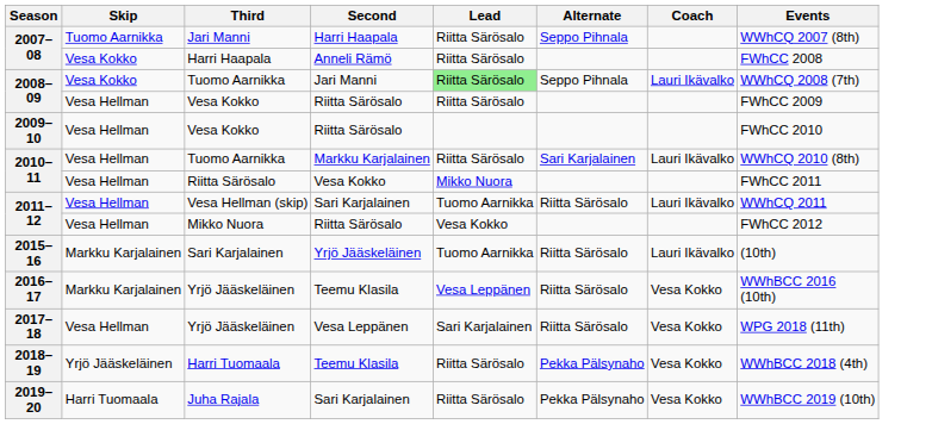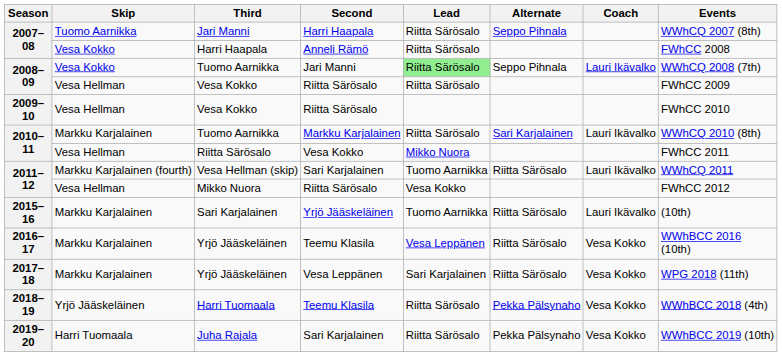 <table class="wikitable">
 <tr>
 <th scope="col" width=60>Season</th>
 <th scope="col">Skip</th>
 <th scope="col">Third</th>
 <th scope="col">Second</th>
 <th scope="col">Lead</th>
 <th scope="col">Alternate</th>
 <th scope="col">Coach</th>
 <th scope="col">Events</th>
 </tr>
 <tr>
 <th scope="row" rowspan=2>2007–08</th>
 <td><a href='#'>Tuomo Aarnikka</a></td>
 <td><a href='#'>Jari Manni</a></td>
 <td><a href='#'>Harri Haapala</a></td>
 <td>Riitta Särösalo</td>
 <td><a href='#'>Seppo Pihnala</a></td>
 <td></td>
 <td><a href='#'>WWhCQ 2007</a> (8th)</td>
 </tr>
 <tr>
 <td><a href='#'>Vesa Kokko</a></td>
 <td>Harri Haapala</td>
 <td><a href='#'>Anneli Rämö</a></td>
 <td>Riitta Särösalo</td>
 <td></td>
 <td></td>
 <td><a href='#'>FWhCC</a> 2008 </td>
 </tr>
 <tr>
 <th scope="row" rowspan=2>2008–09</th>
 <td><a href='#'>Vesa Kokko</a></td>
 <td>Tuomo Aarnikka</td>
 <td>Jari Manni</td>
 <td style="background: lightgreen;">Riitta Särösalo</td>
 <td>Seppo Pihnala</td>
 <td><a href='#'>Lauri Ikävalko</a></td>
 <td><a href='#'>WWhCQ 2008</a> (7th)</td>
 </tr>
 <tr>
 <td>Vesa Hellman</td>
 <td>Vesa Kokko</td>
 <td>Riitta Särösalo</td>
 <td>Riitta Särösalo</td>
 <td></td>
 <td></td>
 <td>FWhCC 2009 </td>
 </tr>
 <tr>
 <th scope="row">2009–10</th>
 <td>Vesa Hellman</td>
 <td>Vesa Kokko</td>
 <td>Riitta Särösalo</td>
 <td></td>
 <td></td>
 <td></td>
 <td>FWhCC 2010 </td>
 </tr>
 <tr>
 <th scope="row" rowspan=2>2010–11</th>
-<td>Vesa Hellman</td>
+<td>Markku Karjalainen</td>
 <td>Tuomo Aarnikka</td>
 <td><a href='#'>Markku Karjalainen</a></td>
 <td>Riitta Särösalo</td>
 <td><a href='#'>Sari Karjalainen</a></td>
 <td>Lauri Ikävalko</td>
 <td><a href='#'>WWhCQ 2010</a> (8th)</td>
 </tr>
 <tr>
 <td>Vesa Hellman</td>
 <td>Riitta Särösalo</td>
 <td>Vesa Kokko</td>
 <td><a href='#'>Mikko Nuora</a></td>
 <td></td>
 <td></td>
 <td>FWhCC 2011 </td>
 </tr>
 <tr>
 <th scope="row" rowspan=2>2011–12</th>
-<td><a href='#'>Vesa Hellman</a></td>
+<td>Markku Karjalainen (fourth)</td>
 <td>Vesa Hellman (skip)</td>
 <td>Sari Karjalainen</td>
 <td>Tuomo Aarnikka</td>
 <td>Riitta Särösalo</td>
 <td>Lauri Ikävalko</td>
 <td><a href='#'>WWhCQ 2011</a> </td>
 </tr>
 <tr>
 <td>Vesa Hellman</td>
 <td>Mikko Nuora</td>
 <td>Riitta Särösalo</td>
 <td>Vesa Kokko</td>
 <td></td>
 <td></td>
 <td>FWhCC 2012 </td>
 </tr>
 <tr>
 <th scope="row">2015–16</th>
 <td>Markku Karjalainen</td>
 <td>Sari Karjalainen</td>
 <td><a href='#'>Yrjö Jääskeläinen</a></td>
 <td>Tuomo Aarnikka</td>
 <td>Riitta Särösalo</td>
 <td>Lauri Ikävalko</td>
 <td> (10th)</td>
 </tr>
 <tr>
 <th scope="row">2016–17</th>
 <td>Markku Karjalainen</td>
 <td>Yrjö Jääskeläinen</td>
 <td>Teemu Klasila</td>
 <td><a href='#'>Vesa Leppänen</a></td>
 <td>Riitta Särösalo</td>
 <td>Vesa Kokko</td>
 <td><a href='#'>WWhBCC 2016</a> <br> (10th)</td>
 </tr>
 <tr>
 <th scope="row">2017–18</th>
-<td>Vesa Hellman</td>
+<td>Markku Karjalainen</td>
 <td>Yrjö Jääskeläinen</td>
 <td>Vesa Leppänen</td>
 <td>Sari Karjalainen</td>
 <td>Riitta Särösalo</td>
 <td>Vesa Kokko</td>
 <td><a href='#'>WPG 2018</a> (11th)</td>
 </tr>
 <tr>
 <th scope="row">2018–19</th>
 <td>Yrjö Jääskeläinen</td>
 <td><a href='#'>Harri Tuomaala</a></td>
 <td><a href='#'>Teemu Klasila</a></td>
 <td>Riitta Särösalo</td>
 <td><a href='#'>Pekka Pälsynaho</a></td>
 <td>Vesa Kokko</td>
 <td><a href='#'>WWhBCC 2018</a> (4th)</td>
 </tr>
 <tr>
 <th scope="row">2019–20</th>
 <td>Harri Tuomaala</td>
 <td><a href='#'>Juha Rajala</a></td>
 <td>Sari Karjalainen</td>
 <td>Riitta Särösalo</td>
 <td>Pekka Pälsynaho</td>
 <td>Vesa Kokko</td>
 <td><a href='#'>WWhBCC 2019</a> (10th)</td>
 </tr>
 </table>
